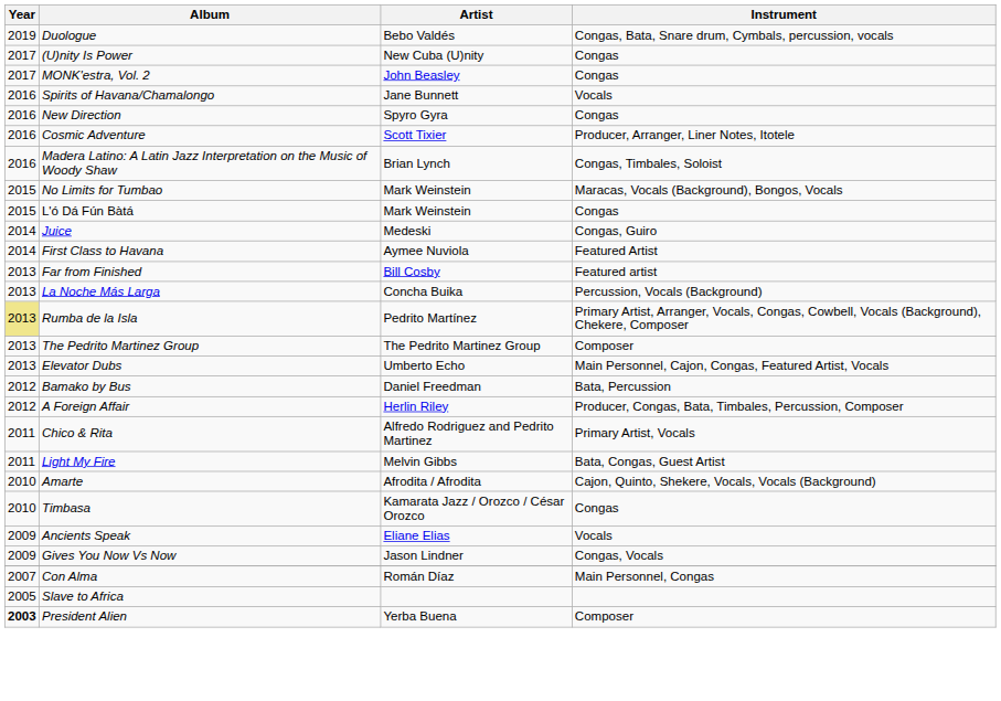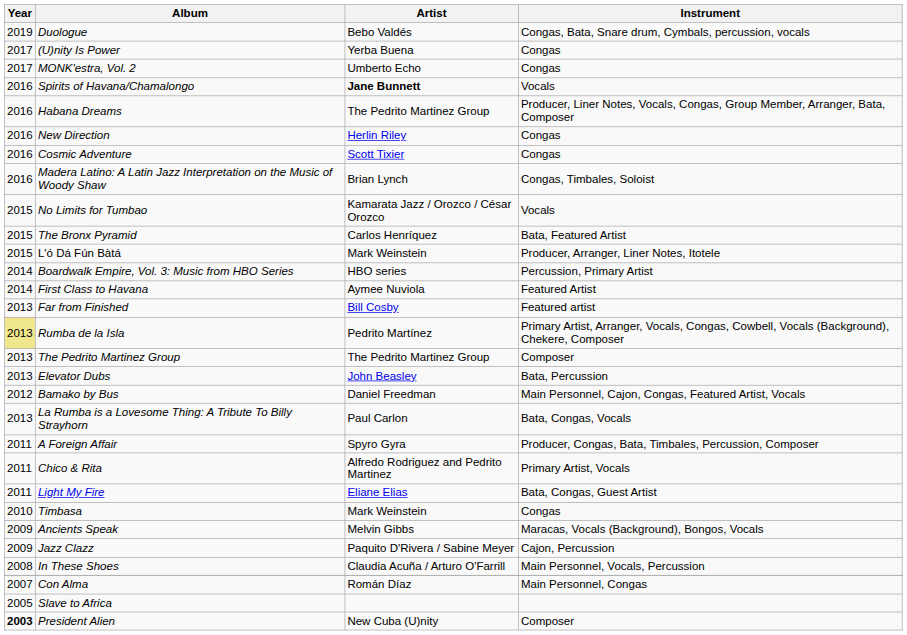 <table class="wikitable">
 <tr>
 <th>Year</th>
 <th>Album</th>
 <th>Artist</th>
 <th>Instrument</th>
 </tr>
 <tr>
 <td>2019</td>
 <td><em>Duologue</em></td>
 <td>Bebo Valdés</td>
 <td>Congas, Bata, Snare drum, Cymbals, percussion, vocals</td>
 </tr>
 <tr>
 <td>2017</td>
 <td><em>(U)nity Is Power</em></td>
-<td>New Cuba (U)nity</td>
+<td>Yerba Buena</td>
 <td>Congas</td>
 </tr>
 <tr>
 <td>2017</td>
 <td><em>MONK'estra, Vol. 2</em></td>
-<td><a href='#'>John Beasley</a></td>
+<td>Umberto Echo</td>
 <td>Congas</td>
 </tr>
 <tr>
 <td>2016</td>
 <td><em>Spirits of Havana/Chamalongo</em></td>
-<td>Jane Bunnett</td>
+<td><strong>Jane Bunnett</strong></td>
 <td>Vocals</td>
 </tr>
 <tr>
 <td>2016</td>
+<td><em>Habana Dreams</em></td>
+<td>The Pedrito Martinez Group</td>
+<td>Producer, Liner Notes, Vocals, Congas, Group Member, Arranger, Bata, Composer</td>
+</tr>
+<tr>
+<td>2016</td>
 <td><em>New Direction</em></td>
-<td>Spyro Gyra</td>
+<td><a href='#'>Herlin Riley</a></td>
 <td>Congas</td>
 </tr>
 <tr>
 <td>2016</td>
 <td><em>Cosmic Adventure</em></td>
 <td><a href='#'>Scott Tixier</a></td>
-<td>Producer, Arranger, Liner Notes, Itotele</td>
+<td>Congas</td>
 </tr>
 <tr>
 <td>2016</td>
 <td><em>Madera Latino: A Latin Jazz Interpretation on the Music of Woody Shaw</em></td>
 <td>Brian Lynch</td>
 <td>Congas, Timbales, Soloist</td>
 </tr>
 <tr>
 <td>2015</td>
 <td><em>No Limits for Tumbao</em></td>
-<td>Mark Weinstein</td>
-<td>Maracas, Vocals (Background), Bongos, Vocals</td>
+<td>Kamarata Jazz / Orozco / César Orozco</td>
+<td>Vocals</td>
+</tr>
+<tr>
+<td>2015</td>
+<td><em>The Bronx Pyramid</em></td>
+<td>Carlos Henríquez</td>
+<td>Bata, Featured Artist</td>
 </tr>
 <tr>
 <td>2015</td>
 <td>L'ó Dá Fún Bàtá</td>
 <td>Mark Weinstein</td>
-<td>Congas</td>
+<td>Producer, Arranger, Liner Notes, Itotele</td>
 </tr>
 <tr>
 <td>2014</td>
-<td><em><a href='#'>Juice</a></em></td>
-<td>Medeski</td>
-<td>Congas, Guiro</td>
+<td><em>Boardwalk Empire, Vol. 3: Music from HBO Series</em></td>
+<td>HBO series</td>
+<td>Percussion, Primary Artist</td>
 </tr>
 <tr>
 <td>2014</td>
 <td><em>First Class to Havana</em></td>
 <td>Aymee Nuviola</td>
 <td>Featured Artist</td>
 </tr>
 <tr>
 <td>2013</td>
 <td><em>Far from Finished</em></td>
 <td><a href='#'>Bill Cosby</a></td>
 <td>Featured artist</td>
-</tr>
-<tr>
-<td>2013</td>
-<td><em><a href='#'>La Noche Más Larga</a></em></td>
-<td>Concha Buika</td>
-<td>Percussion, Vocals (Background)</td>
 </tr>
 <tr>
 <td style="background: khaki;">2013</td>
 <td><em>Rumba de la Isla</em></td>
 <td>Pedrito Martínez</td>
 <td>Primary Artist, Arranger, Vocals, Congas, Cowbell, Vocals (Background), Chekere, Composer</td>
 </tr>
 <tr>
 <td>2013</td>
 <td><em>The Pedrito Martinez Group</em></td>
 <td>The Pedrito Martinez Group</td>
 <td>Composer</td>
 </tr>
 <tr>
 <td>2013</td>
 <td><em>Elevator Dubs</em></td>
-<td>Umberto Echo</td>
-<td>Main Personnel, Cajon, Congas, Featured Artist, Vocals</td>
+<td><a href='#'>John Beasley</a></td>
+<td>Bata, Percussion</td>
 </tr>
 <tr>
 <td>2012</td>
 <td><em>Bamako by Bus</em></td>
 <td>Daniel Freedman</td>
-<td>Bata, Percussion</td>
+<td>Main Personnel, Cajon, Congas, Featured Artist, Vocals</td>
 </tr>
 <tr>
-<td>2012</td>
+<td>2013</td>
+<td><em>La Rumba is a Lovesome Thing: A Tribute To Billy Strayhorn</em></td>
+<td>Paul Carlon</td>
+<td>Bata, Congas, Vocals</td>
+</tr>
+<tr>
+<td>2011</td>
 <td><em>A Foreign Affair</em></td>
-<td><a href='#'>Herlin Riley</a></td>
+<td>Spyro Gyra</td>
 <td>Producer, Congas, Bata, Timbales, Percussion, Composer</td>
 </tr>
 <tr>
 <td>2011</td>
 <td><em>Chico & Rita</em></td>
 <td>Alfredo Rodriguez and Pedrito Martinez</td>
 <td>Primary Artist, Vocals</td>
 </tr>
 <tr>
 <td>2011</td>
 <td><em><a href='#'>Light My Fire</a></em></td>
-<td>Melvin Gibbs</td>
+<td><a href='#'>Eliane Elias</a></td>
 <td>Bata, Congas, Guest Artist</td>
 </tr>
 <tr>
 <td>2010</td>
-<td><em>Amarte</em></td>
-<td>Afrodita / Afrodita</td>
-<td>Cajon, Quinto, Shekere, Vocals, Vocals (Background)</td>
-</tr>
-<tr>
-<td>2010</td>
 <td><em>Timbasa</em></td>
-<td>Kamarata Jazz / Orozco / César Orozco</td>
+<td>Mark Weinstein</td>
 <td>Congas</td>
 </tr>
 <tr>
 <td>2009</td>
 <td><em>Ancients Speak</em></td>
-<td><a href='#'>Eliane Elias</a></td>
-<td>Vocals</td>
+<td>Melvin Gibbs</td>
+<td>Maracas, Vocals (Background), Bongos, Vocals</td>
 </tr>
 <tr>
 <td>2009</td>
-<td><em>Gives You Now Vs Now</em></td>
-<td>Jason Lindner</td>
-<td>Congas, Vocals</td>
+<td><em>Jazz Clazz</em></td>
+<td>Paquito D'Rivera / Sabine Meyer</td>
+<td>Cajon, Percussion</td>
+</tr>
+<tr>
+<td>2008</td>
+<td><em>In These Shoes</em></td>
+<td>Claudia Acuña / Arturo O'Farrill</td>
+<td>Main Personnel, Vocals, Percussion</td>
 </tr>
 <tr>
 </tr>
 <tr 2008|| >
 </tr>
 <tr>
 <td>2007</td>
 <td><em>Con Alma</em></td>
 <td>Román Díaz</td>
 <td>Main Personnel, Congas</td>
 </tr>
 <tr>
 <td>2005</td>
 <td><em>Slave to Africa</em></td>
 <td></td>
 <td></td>
 </tr>
 <tr>
 <td><strong>2003</strong></td>
 <td><em>President Alien</em></td>
-<td>Yerba Buena</td>
+<td>New Cuba (U)nity</td>
 <td>Composer</td>
 </tr>
 </table>
